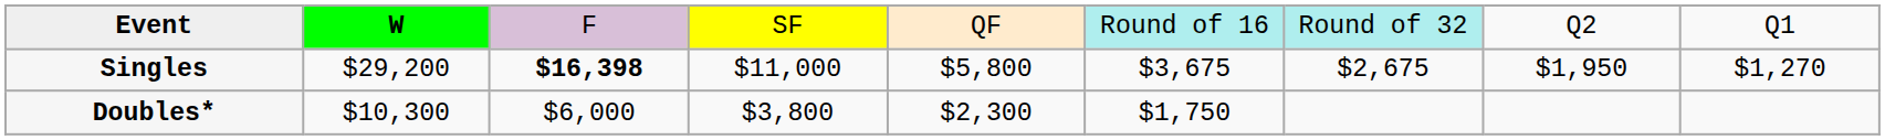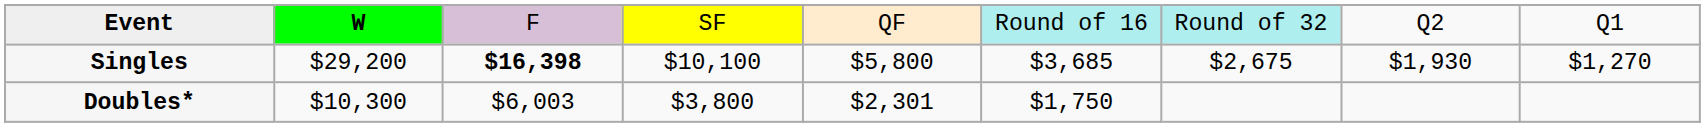 <table class=wikitable style=font-size:90%;text-align:center>
 <tr>
 <td style="width:130px; background:#efefef;"><strong>Event</strong></td>
 <td style="width:80px; background:lime;"><strong>W</strong></td>
 <td style="width:85px; background:thistle;">F</td>
 <td style="width:85px; background:#ff0;">SF</td>
 <td style="width:85px; background:#ffebcd;">QF</td>
 <td style="width:85px; background:#afeeee;">Round of 16</td>
 <td style="width:85px; background:#afeeee;">Round of 32</td>
 <td width=85>Q2</td>
 <td width=85>Q1</td>
 </tr>
 <tr>
 <td style="background:#f6f6f6;"><strong>Singles</strong></td>
 <td>$29,200</td>
 <td><strong>$16,398</strong></td>
-<td>$11,000</td>
+<td>$10,100</td>
 <td>$5,800</td>
-<td>$3,675</td>
+<td>$3,685</td>
 <td>$2,675</td>
-<td>$1,950</td>
+<td>$1,930</td>
 <td>$1,270</td>
 </tr>
 <tr>
 <td style="background:#f6f6f6;"><strong>Doubles*</strong></td>
 <td>$10,300</td>
-<td>$6,000</td>
+<td>$6,003</td>
 <td>$3,800</td>
-<td>$2,300</td>
+<td>$2,301</td>
 <td>$1,750</td>
 <td></td>
 <td></td>
 <td></td>
 </tr>
 </table>
